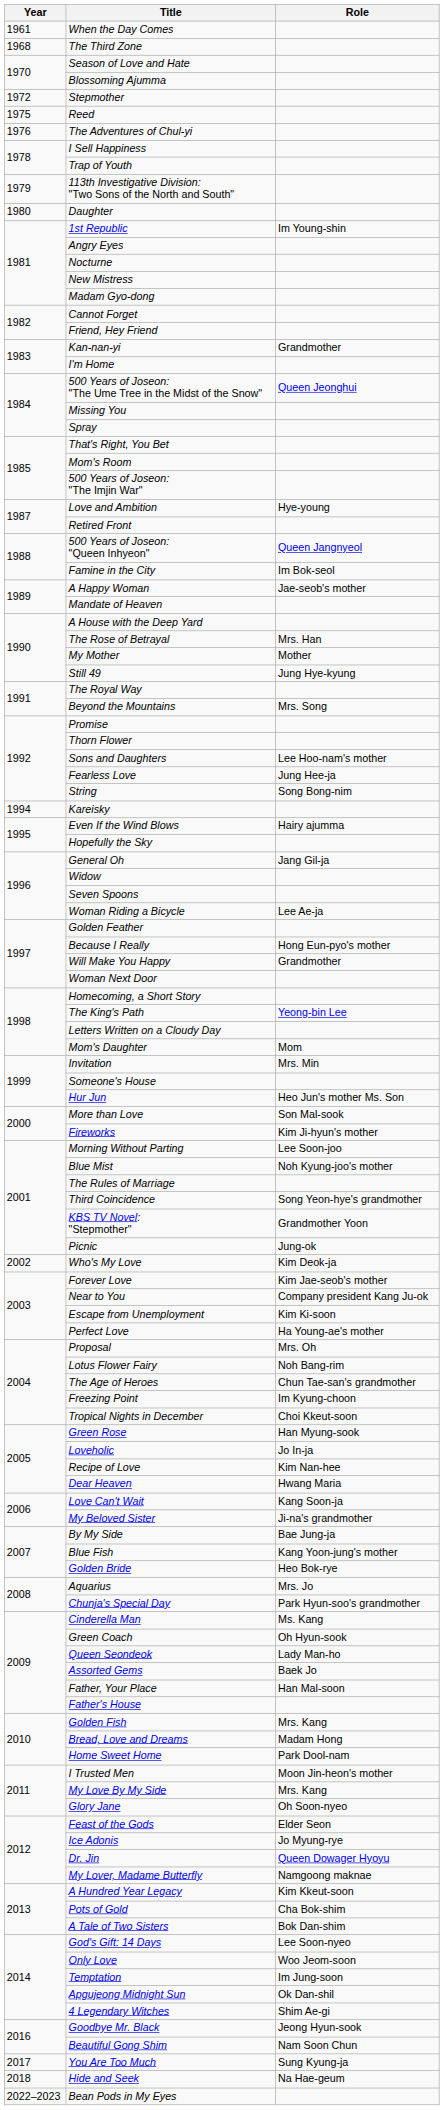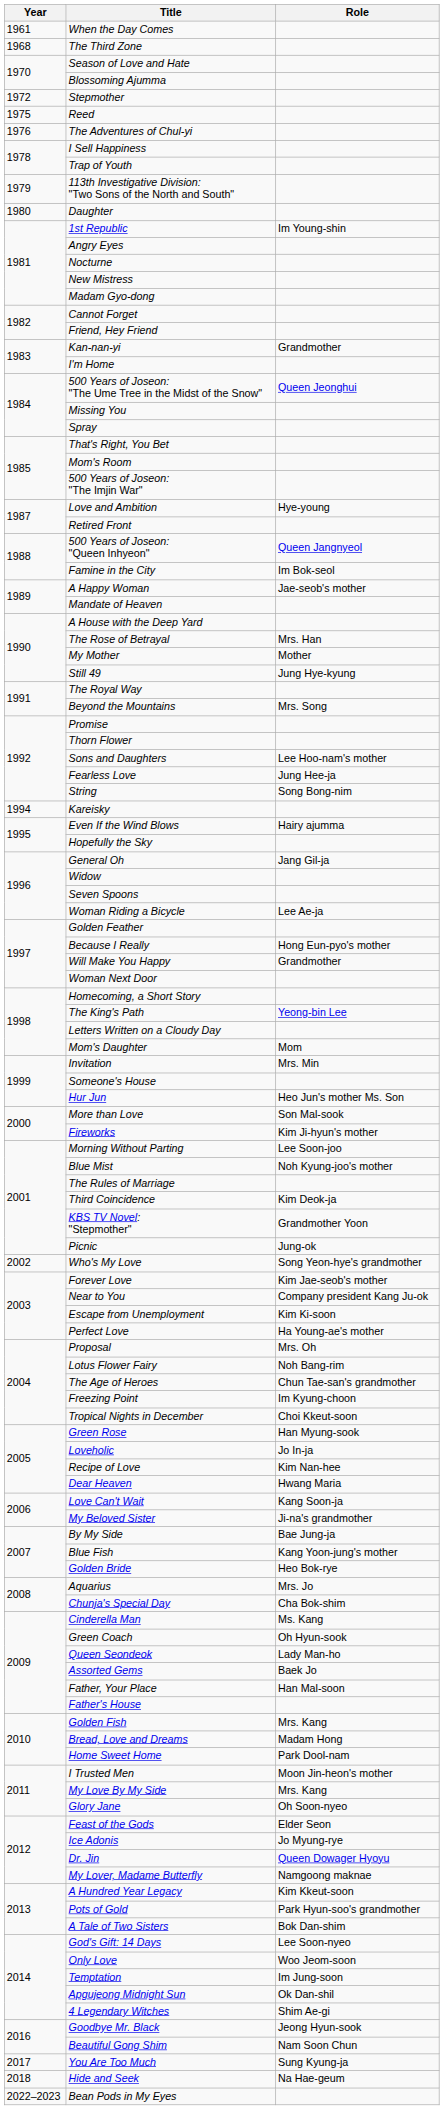 <table class="wikitable" style="width:650px">
 <tr>
 <th>Year</th>
 <th>Title</th>
 <th>Role</th>
 </tr>
 <tr>
 <td>1961</td>
 <td><em>When the Day Comes</em></td>
 <td></td>
 </tr>
 <tr>
 <td>1968</td>
 <td><em>The Third Zone</em></td>
 <td></td>
 </tr>
 <tr>
 <td rowspan=2>1970</td>
 <td><em>Season of Love and Hate</em></td>
 <td></td>
 </tr>
 <tr>
 <td><em>Blossoming Ajumma</em></td>
 <td></td>
 </tr>
 <tr>
 <td>1972</td>
 <td><em>Stepmother</em></td>
 <td></td>
 </tr>
 <tr>
 <td>1975</td>
 <td><em>Reed</em></td>
 <td></td>
 </tr>
 <tr>
 <td>1976</td>
 <td><em>The Adventures of Chul-yi</em></td>
 <td></td>
 </tr>
 <tr>
 <td rowspan=2>1978</td>
 <td><em>I Sell Happiness</em></td>
 <td></td>
 </tr>
 <tr>
 <td><em>Trap of Youth</em></td>
 <td></td>
 </tr>
 <tr>
 <td>1979</td>
 <td><em>113th Investigative Division:</em><br>"Two Sons of the North and South"</td>
 <td></td>
 </tr>
 <tr>
 <td>1980</td>
 <td><em>Daughter</em></td>
 <td></td>
 </tr>
 <tr>
 <td rowspan=5>1981</td>
 <td><em><a href='#'>1st Republic</a></em></td>
 <td>Im Young-shin</td>
 </tr>
 <tr>
 <td><em>Angry Eyes</em></td>
 <td></td>
 </tr>
 <tr>
 <td><em>Nocturne</em></td>
 <td></td>
 </tr>
 <tr>
 <td><em>New Mistress</em></td>
 <td></td>
 </tr>
 <tr>
 <td><em>Madam Gyo-dong</em></td>
 <td></td>
 </tr>
 <tr>
 <td rowspan=2>1982</td>
 <td><em>Cannot Forget</em></td>
 <td></td>
 </tr>
 <tr>
 <td><em>Friend, Hey Friend</em></td>
 <td></td>
 </tr>
 <tr>
 <td rowspan=2>1983</td>
 <td><em>Kan-nan-yi</em></td>
 <td>Grandmother</td>
 </tr>
 <tr>
 <td><em>I'm Home</em></td>
 <td></td>
 </tr>
 <tr>
 <td rowspan=3>1984</td>
 <td><em>500 Years of Joseon:</em><br>"The Ume Tree in the Midst of the Snow"</td>
 <td><a href='#'>Queen Jeonghui</a></td>
 </tr>
 <tr>
 <td><em>Missing You</em></td>
 <td></td>
 </tr>
 <tr>
 <td><em>Spray</em></td>
 <td></td>
 </tr>
 <tr>
 <td rowspan=3>1985</td>
 <td><em>That's Right, You Bet</em></td>
 <td></td>
 </tr>
 <tr>
 <td><em>Mom's Room</em></td>
 <td></td>
 </tr>
 <tr>
 <td><em>500 Years of Joseon:</em><br>"The Imjin War"</td>
 <td></td>
 </tr>
 <tr>
 <td rowspan=2>1987</td>
 <td><em>Love and Ambition</em></td>
 <td>Hye-young</td>
 </tr>
 <tr>
 <td><em>Retired Front</em></td>
 <td></td>
 </tr>
 <tr>
 <td rowspan=2>1988</td>
 <td><em>500 Years of Joseon:</em><br>"Queen Inhyeon"</td>
 <td><a href='#'>Queen Jangnyeol</a></td>
 </tr>
 <tr>
 <td><em>Famine in the City</em></td>
 <td>Im Bok-seol</td>
 </tr>
 <tr>
 <td rowspan=2>1989</td>
 <td><em>A Happy Woman</em></td>
 <td>Jae-seob's mother</td>
 </tr>
 <tr>
 <td><em>Mandate of Heaven</em></td>
 <td></td>
 </tr>
 <tr>
 <td rowspan=4>1990</td>
 <td><em>A House with the Deep Yard</em></td>
 <td></td>
 </tr>
 <tr>
 <td><em>The Rose of Betrayal</em></td>
 <td>Mrs. Han</td>
 </tr>
 <tr>
 <td><em>My Mother</em></td>
 <td>Mother</td>
 </tr>
 <tr>
 <td><em>Still 49</em></td>
 <td>Jung Hye-kyung</td>
 </tr>
 <tr>
 <td rowspan=2>1991</td>
 <td><em>The Royal Way</em></td>
 <td></td>
 </tr>
 <tr>
 <td><em>Beyond the Mountains</em></td>
 <td>Mrs. Song</td>
 </tr>
 <tr>
 <td rowspan=5>1992</td>
 <td><em>Promise</em></td>
 <td></td>
 </tr>
 <tr>
 <td><em>Thorn Flower</em></td>
 <td></td>
 </tr>
 <tr>
 <td><em>Sons and Daughters</em></td>
 <td>Lee Hoo-nam's mother</td>
 </tr>
 <tr>
 <td><em>Fearless Love</em></td>
 <td>Jung Hee-ja</td>
 </tr>
 <tr>
 <td><em>String</em></td>
 <td>Song Bong-nim</td>
 </tr>
 <tr>
 <td>1994</td>
 <td><em>Kareisky</em></td>
 <td></td>
 </tr>
 <tr>
 <td rowspan=2>1995</td>
 <td><em>Even If the Wind Blows</em></td>
 <td>Hairy ajumma</td>
 </tr>
 <tr>
 <td><em>Hopefully the Sky</em></td>
 <td></td>
 </tr>
 <tr>
 <td rowspan=4>1996</td>
 <td><em>General Oh</em></td>
 <td>Jang Gil-ja</td>
 </tr>
 <tr>
 <td><em>Widow</em></td>
 <td></td>
 </tr>
 <tr>
 <td><em>Seven Spoons</em></td>
 <td></td>
 </tr>
 <tr>
 <td><em>Woman Riding a Bicycle</em></td>
 <td>Lee Ae-ja</td>
 </tr>
 <tr>
 <td rowspan=4>1997</td>
 <td><em>Golden Feather</em></td>
 <td></td>
 </tr>
 <tr>
 <td><em>Because I Really</em></td>
 <td>Hong Eun-pyo's mother</td>
 </tr>
 <tr>
 <td><em>Will Make You Happy</em></td>
 <td>Grandmother</td>
 </tr>
 <tr>
 <td><em>Woman Next Door</em></td>
 <td></td>
 </tr>
 <tr>
 <td rowspan=4>1998</td>
 <td><em>Homecoming, a Short Story</em></td>
 <td></td>
 </tr>
 <tr>
 <td><em>The King's Path</em></td>
 <td><a href='#'>Yeong-bin Lee</a></td>
 </tr>
 <tr>
 <td><em>Letters Written on a Cloudy Day</em></td>
 <td></td>
 </tr>
 <tr>
 <td><em>Mom's Daughter</em></td>
 <td>Mom</td>
 </tr>
 <tr>
 <td rowspan=3>1999</td>
 <td><em>Invitation</em></td>
 <td>Mrs. Min</td>
 </tr>
 <tr>
 <td><em>Someone's House</em></td>
 <td></td>
 </tr>
 <tr>
 <td><em><a href='#'>Hur Jun</a></em></td>
 <td>Heo Jun's mother Ms. Son</td>
 </tr>
 <tr>
 <td rowspan=2>2000</td>
 <td><em>More than Love</em></td>
 <td>Son Mal-sook</td>
 </tr>
 <tr>
 <td><em><a href='#'>Fireworks</a></em></td>
 <td>Kim Ji-hyun's mother</td>
 </tr>
 <tr>
 <td rowspan=6>2001</td>
 <td><em>Morning Without Parting</em></td>
 <td>Lee Soon-joo</td>
 </tr>
 <tr>
 <td><em>Blue Mist</em></td>
 <td>Noh Kyung-joo's mother</td>
 </tr>
 <tr>
 <td><em>The Rules of Marriage</em></td>
 <td></td>
 </tr>
 <tr>
 <td><em>Third Coincidence</em></td>
-<td>Song Yeon-hye's grandmother</td>
+<td>Kim Deok-ja</td>
 </tr>
 <tr>
 <td><em><a href='#'>KBS TV Novel</a>:</em><br>"Stepmother"</td>
 <td>Grandmother Yoon</td>
 </tr>
 <tr>
 <td><em>Picnic</em></td>
 <td>Jung-ok</td>
 </tr>
 <tr>
 <td>2002</td>
 <td><em>Who's My Love</em></td>
-<td>Kim Deok-ja</td>
+<td>Song Yeon-hye's grandmother</td>
 </tr>
 <tr>
 <td rowspan=4>2003</td>
 <td><em>Forever Love</em></td>
 <td>Kim Jae-seob's mother</td>
 </tr>
 <tr>
 <td><em>Near to You</em></td>
 <td>Company president Kang Ju-ok</td>
 </tr>
 <tr>
 <td><em>Escape from Unemployment</em></td>
 <td>Kim Ki-soon</td>
 </tr>
 <tr>
 <td><em>Perfect Love</em></td>
 <td>Ha Young-ae's mother</td>
 </tr>
 <tr>
 <td rowspan=5>2004</td>
 <td><em>Proposal</em></td>
 <td>Mrs. Oh</td>
 </tr>
 <tr>
 <td><em>Lotus Flower Fairy</em></td>
 <td>Noh Bang-rim</td>
 </tr>
 <tr>
 <td><em>The Age of Heroes</em></td>
 <td>Chun Tae-san's grandmother</td>
 </tr>
 <tr>
 <td><em>Freezing Point</em></td>
 <td>Im Kyung-choon</td>
 </tr>
 <tr>
 <td><em>Tropical Nights in December</em></td>
 <td>Choi Kkeut-soon</td>
 </tr>
 <tr>
 <td rowspan=4>2005</td>
 <td><em><a href='#'>Green Rose</a></em></td>
 <td>Han Myung-sook</td>
 </tr>
 <tr>
 <td><em><a href='#'>Loveholic</a></em></td>
 <td>Jo In-ja</td>
 </tr>
 <tr>
 <td><em>Recipe of Love</em></td>
 <td>Kim Nan-hee</td>
 </tr>
 <tr>
 <td><em><a href='#'>Dear Heaven</a></em></td>
 <td>Hwang Maria</td>
 </tr>
 <tr>
 <td rowspan=2>2006</td>
 <td><em><a href='#'>Love Can't Wait</a></em></td>
 <td>Kang Soon-ja</td>
 </tr>
 <tr>
 <td><em><a href='#'>My Beloved Sister</a></em></td>
 <td>Ji-na's grandmother</td>
 </tr>
 <tr>
 <td rowspan=3>2007</td>
 <td><em>By My Side</em></td>
 <td>Bae Jung-ja</td>
 </tr>
 <tr>
 <td><em>Blue Fish</em></td>
 <td>Kang Yoon-jung's mother</td>
 </tr>
 <tr>
 <td><em><a href='#'>Golden Bride</a></em></td>
 <td>Heo Bok-rye</td>
 </tr>
 <tr>
 <td rowspan=2>2008</td>
 <td><em>Aquarius</em></td>
 <td>Mrs. Jo</td>
 </tr>
 <tr>
 <td><em><a href='#'>Chunja's Special Day</a></em></td>
-<td>Park Hyun-soo's grandmother</td>
+<td>Cha Bok-shim</td>
 </tr>
 <tr>
 <td rowspan=6>2009</td>
 <td><em><a href='#'>Cinderella Man</a></em></td>
 <td>Ms. Kang</td>
 </tr>
 <tr>
 <td><em>Green Coach</em></td>
 <td>Oh Hyun-sook</td>
 </tr>
 <tr>
 <td><em><a href='#'>Queen Seondeok</a></em></td>
 <td>Lady Man-ho</td>
 </tr>
 <tr>
 <td><em><a href='#'>Assorted Gems</a></em></td>
 <td>Baek Jo</td>
 </tr>
 <tr>
 <td><em>Father, Your Place</em></td>
 <td>Han Mal-soon</td>
 </tr>
 <tr>
 <td><em><a href='#'>Father's House</a></em></td>
 <td></td>
 </tr>
 <tr>
 <td rowspan=3>2010</td>
 <td><em><a href='#'>Golden Fish</a></em></td>
 <td>Mrs. Kang</td>
 </tr>
 <tr>
 <td><em><a href='#'>Bread, Love and Dreams</a></em></td>
 <td>Madam Hong</td>
 </tr>
 <tr>
 <td><em><a href='#'>Home Sweet Home</a></em></td>
 <td>Park Dool-nam</td>
 </tr>
 <tr>
 <td rowspan=3>2011</td>
 <td><em>I Trusted Men</em></td>
 <td>Moon Jin-heon's mother</td>
 </tr>
 <tr>
 <td><em><a href='#'>My Love By My Side</a></em></td>
 <td>Mrs. Kang</td>
 </tr>
 <tr>
 <td><em><a href='#'>Glory Jane</a></em></td>
 <td>Oh Soon-nyeo</td>
 </tr>
 <tr>
 <td rowspan=4>2012</td>
 <td><em><a href='#'>Feast of the Gods</a></em></td>
 <td>Elder Seon</td>
 </tr>
 <tr>
 <td><em><a href='#'>Ice Adonis</a></em></td>
 <td>Jo Myung-rye</td>
 </tr>
 <tr>
 <td><em><a href='#'>Dr. Jin</a></em></td>
 <td><a href='#'>Queen Dowager Hyoyu</a></td>
 </tr>
 <tr>
 <td><em><a href='#'>My Lover, Madame Butterfly</a></em></td>
 <td>Namgoong maknae</td>
 </tr>
 <tr>
 <td rowspan=3>2013</td>
 <td><em><a href='#'>A Hundred Year Legacy</a></em></td>
 <td>Kim Kkeut-soon</td>
 </tr>
 <tr>
 <td><em><a href='#'>Pots of Gold</a></em></td>
-<td>Cha Bok-shim</td>
+<td>Park Hyun-soo's grandmother</td>
 </tr>
 <tr>
 <td><em><a href='#'>A Tale of Two Sisters</a></em></td>
 <td>Bok Dan-shim</td>
 </tr>
 <tr>
 <td rowspan=5>2014</td>
 <td><em><a href='#'>God's Gift: 14 Days</a></em></td>
 <td>Lee Soon-nyeo</td>
 </tr>
 <tr>
 <td><em><a href='#'>Only Love</a></em></td>
 <td>Woo Jeom-soon</td>
 </tr>
 <tr>
 <td><em><a href='#'>Temptation</a></em></td>
 <td>Im Jung-soon</td>
 </tr>
 <tr>
 <td><em><a href='#'>Apgujeong Midnight Sun</a></em></td>
 <td>Ok Dan-shil</td>
 </tr>
 <tr>
 <td><em><a href='#'>4 Legendary Witches</a></em></td>
 <td>Shim Ae-gi</td>
 </tr>
 <tr>
 <td rowspan=2>2016</td>
 <td><em><a href='#'>Goodbye Mr. Black</a></em></td>
 <td>Jeong Hyun-sook</td>
 </tr>
 <tr>
 <td><em><a href='#'>Beautiful Gong Shim</a></em></td>
 <td>Nam Soon Chun</td>
 </tr>
 <tr>
 <td>2017</td>
 <td><em><a href='#'>You Are Too Much</a></em></td>
 <td>Sung Kyung-ja</td>
 </tr>
 <tr>
 <td>2018</td>
 <td><em><a href='#'>Hide and Seek</a></em></td>
 <td>Na Hae-geum</td>
 </tr>
 <tr>
 <td>2022–2023</td>
 <td><em>Bean Pods in My Eyes</em></td>
 <td></td>
 </tr>
 </table>
